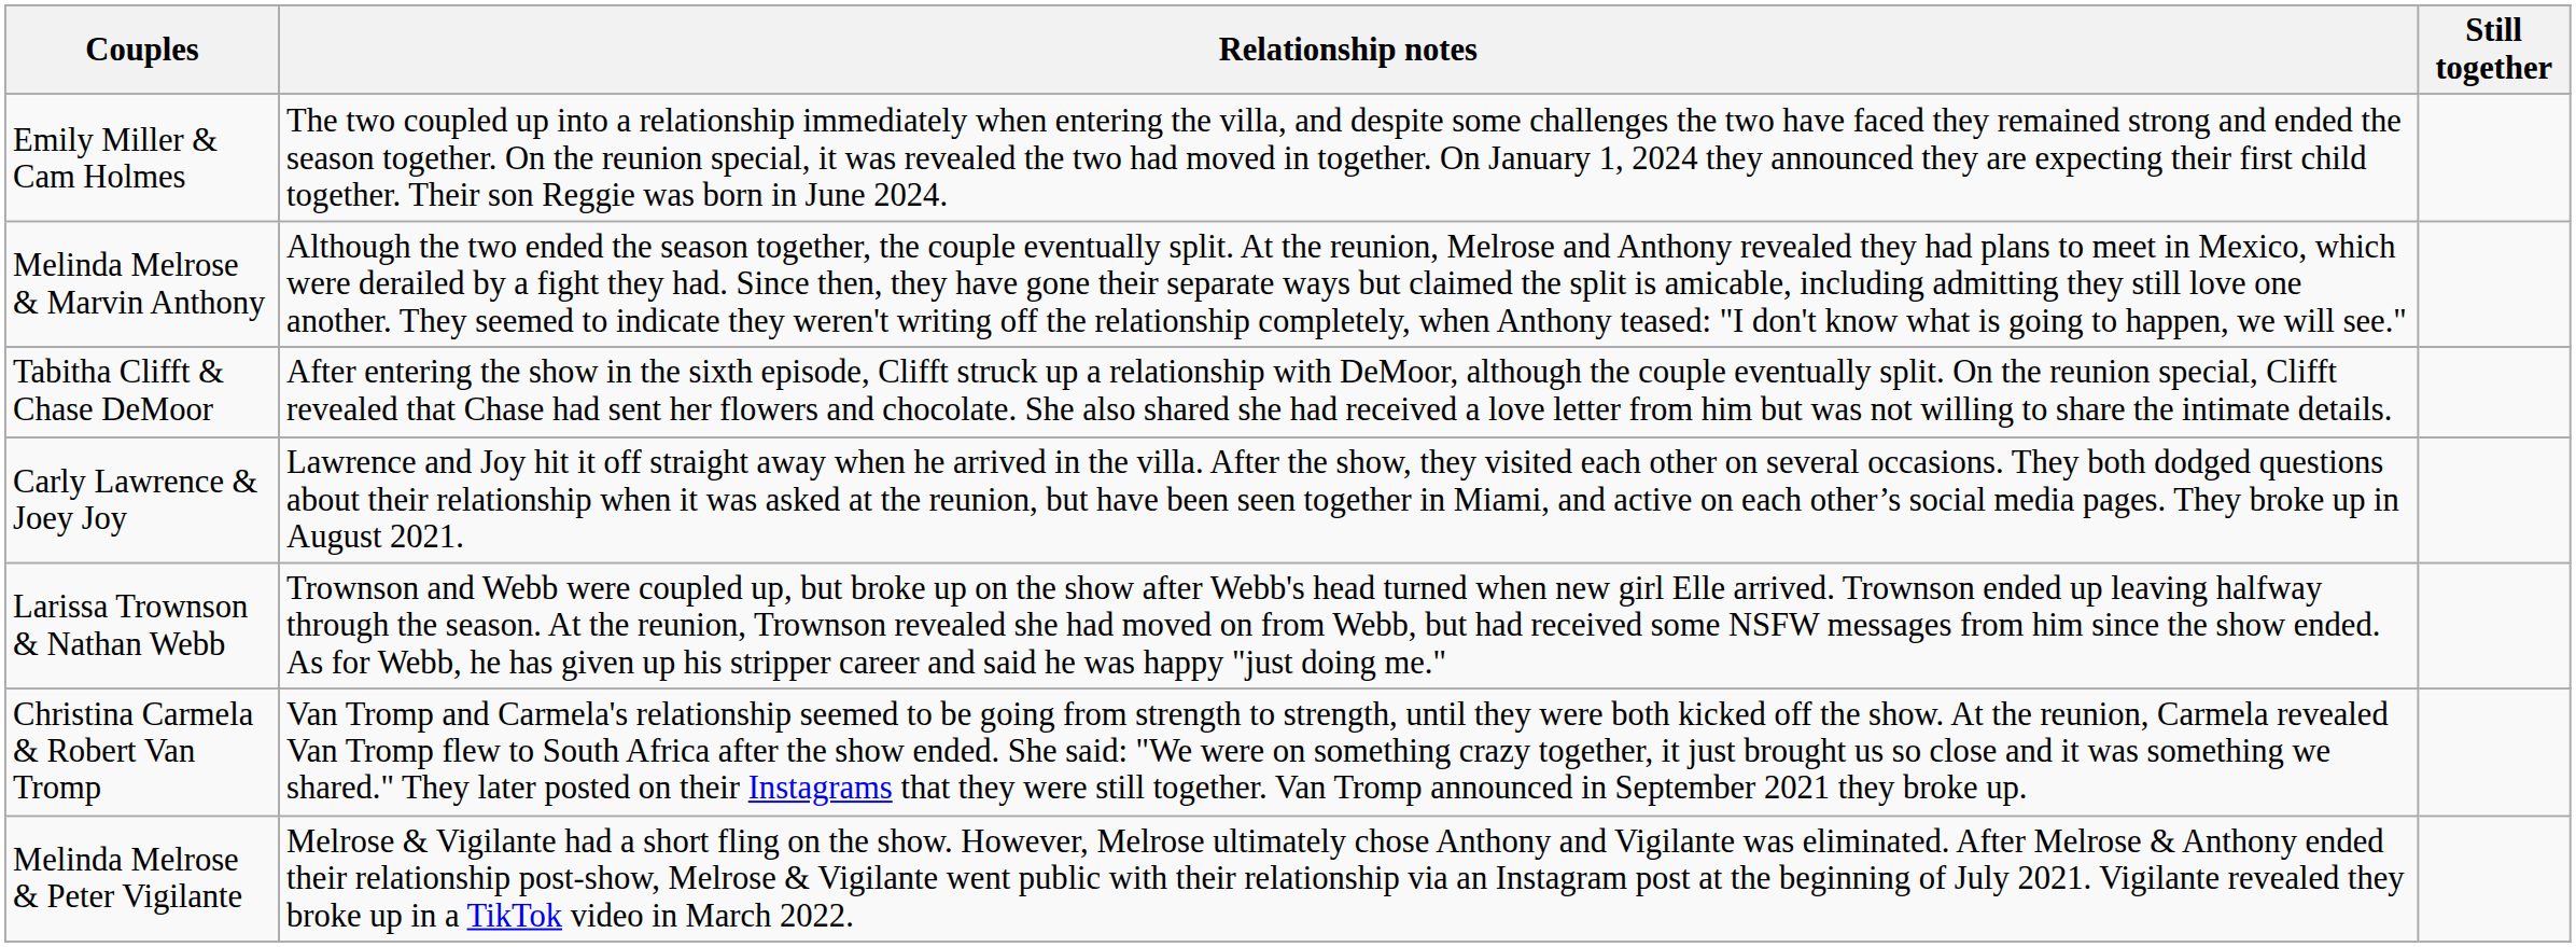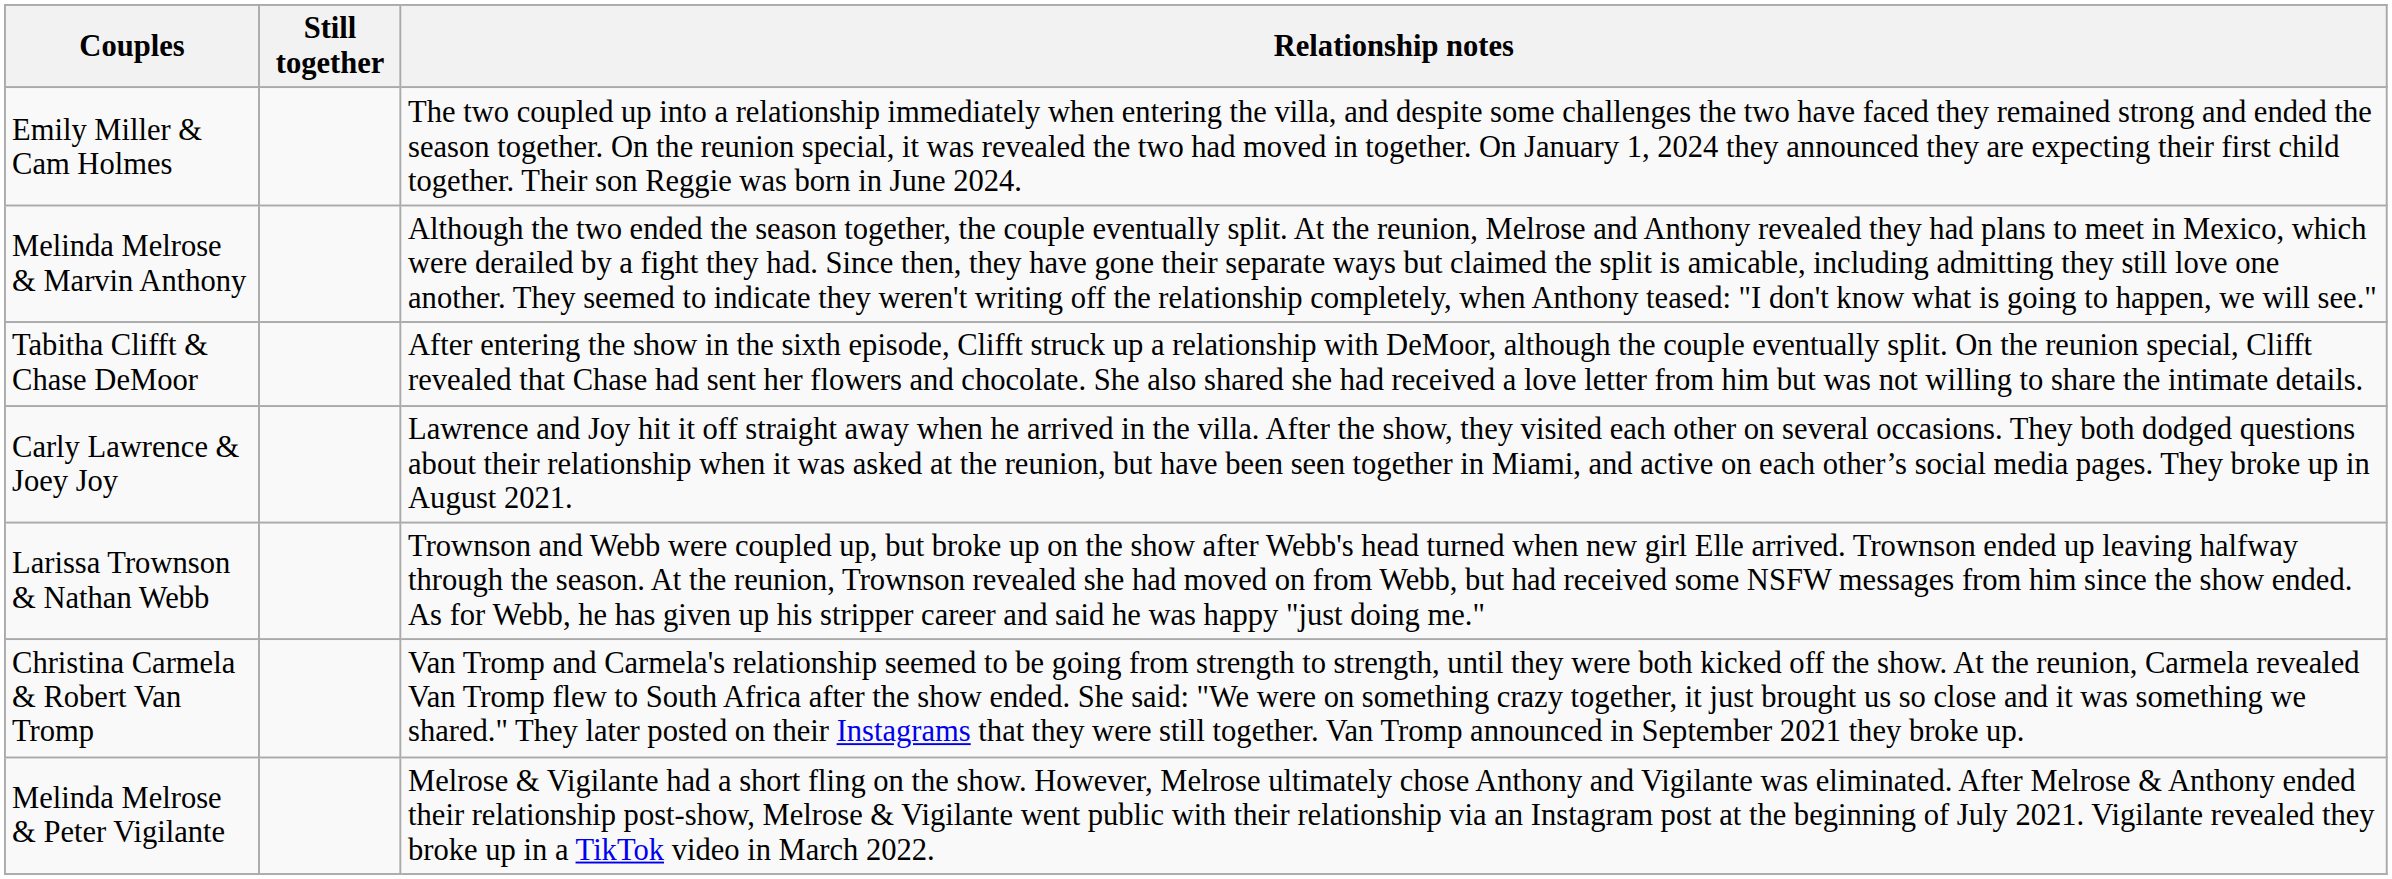 <table class="wikitable plainrowheaders" style="text-align: left;">
 <tr>
 <th scope="col">Couples</th>
+<th scope="col">Still together</th>
 <th scope="col">Relationship notes</th>
-<th scope="col">Still together</th>
 </tr>
 <tr>
 <td>Emily Miller & Cam Holmes</td>
+<td></td>
 <td>The two coupled up into a relationship immediately when entering the villa, and despite some challenges the two have faced they remained strong and ended the season together. On the reunion special, it was revealed the two had moved in together. On January 1, 2024 they announced they are expecting their first child together. Their son Reggie was born in June 2024.</td>
-<td></td>
 </tr>
 <tr>
 <td>Melinda Melrose & Marvin Anthony</td>
+<td></td>
 <td>Although the two ended the season together, the couple eventually split. At the reunion, Melrose and Anthony revealed they had plans to meet in Mexico, which were derailed by a fight they had. Since then, they have gone their separate ways but claimed the split is amicable, including admitting they still love one another. They seemed to indicate they weren't writing off the relationship completely, when Anthony teased: "I don't know what is going to happen, we will see."</td>
-<td></td>
 </tr>
 <tr>
 <td>Tabitha Clifft & Chase DeMoor</td>
+<td></td>
 <td>After entering the show in the sixth episode, Clifft struck up a relationship with DeMoor, although the couple eventually split. On the reunion special, Clifft revealed that Chase had sent her flowers and chocolate. She also shared she had received a love letter from him but was not willing to share the intimate details.</td>
-<td></td>
 </tr>
 <tr>
 <td>Carly Lawrence & Joey Joy</td>
+<td></td>
 <td>Lawrence and Joy hit it off straight away when he arrived in the villa. After the show, they visited each other on several occasions. They both dodged questions about their relationship when it was asked at the reunion, but have been seen together in Miami, and active on each other’s social media pages. They broke up in August 2021.</td>
-<td></td>
 </tr>
 <tr>
 <td>Larissa Trownson & Nathan Webb</td>
+<td></td>
 <td>Trownson and Webb were coupled up, but broke up on the show after Webb's head turned when new girl Elle arrived. Trownson ended up leaving halfway through the season. At the reunion, Trownson revealed she had moved on from Webb, but had received some NSFW messages from him since the show ended. As for Webb, he has given up his stripper career and said he was happy "just doing me."</td>
-<td></td>
 </tr>
 <tr>
 <td>Christina Carmela & Robert Van Tromp</td>
+<td></td>
 <td>Van Tromp and Carmela's relationship seemed to be going from strength to strength, until they were both kicked off the show. At the reunion, Carmela revealed Van Tromp flew to South Africa after the show ended. She said: "We were on something crazy together, it just brought us so close and it was something we shared." They later posted on their <a href='#'>Instagrams</a> that they were still together. Van Tromp announced in September 2021 they broke up.</td>
-<td></td>
 </tr>
 <tr>
 <td>Melinda Melrose & Peter Vigilante</td>
+<td></td>
 <td>Melrose & Vigilante had a short fling on the show. However, Melrose ultimately chose Anthony and Vigilante was eliminated. After Melrose & Anthony ended their relationship post-show, Melrose & Vigilante went public with their relationship via an Instagram post at the beginning of July 2021. Vigilante revealed they broke up in a <a href='#'>TikTok</a> video in March 2022.</td>
-<td></td>
 </tr>
 </table>
